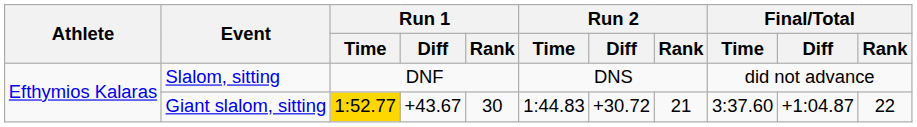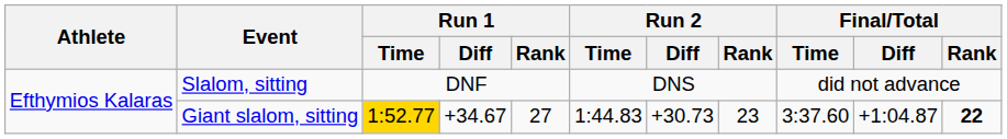 <table class="wikitable" style="font-size:100%">
 <tr>
 <th rowspan="2">Athlete</th>
 <th rowspan="2">Event</th>
 <th colspan="3">Run 1</th>
 <th colspan="3">Run 2</th>
 <th colspan="3">Final/Total</th>
 </tr>
 <tr>
 <th>Time</th>
 <th>Diff</th>
 <th>Rank</th>
 <th>Time</th>
 <th>Diff</th>
 <th>Rank</th>
 <th>Time</th>
 <th>Diff</th>
 <th>Rank</th>
 </tr>
 <tr>
 <td rowspan=2><a href='#'>Efthymios Kalaras</a></td>
 <td><a href='#'>Slalom, sitting</a></td>
 <td align="center" colspan=3>DNF</td>
 <td align="center" colspan=3>DNS</td>
 <td align="center" colspan=3>did not advance</td>
 </tr>
 <tr>
 <td><a href='#'>Giant slalom, sitting</a></td>
 <td align="center" style="background: gold;">1:52.77</td>
-<td align="center">+43.67</td>
-<td align="center">30</td>
+<td align="center">+34.67</td>
+<td align="center">27</td>
 <td align="center">1:44.83</td>
-<td align="center">+30.72</td>
-<td align="center">21</td>
+<td align="center">+30.73</td>
+<td align="center">23</td>
 <td align="center">3:37.60</td>
 <td align="center">+1:04.87</td>
-<td align="center">22</td>
+<td align="center"><strong>22</strong></td>
 </tr>
 </table>
